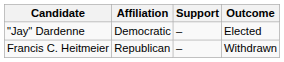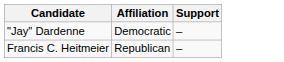 <table class="wikitable">
 <tr>
 <th>Candidate</th>
 <th>Affiliation</th>
 <th>Support</th>
-<th>Outcome</th>
 </tr>
 <tr>
 <td>"Jay" Dardenne</td>
 <td>Democratic</td>
 <td>–</td>
-<td>Elected</td>
 </tr>
 <tr>
 <td>Francis C. Heitmeier</td>
 <td>Republican</td>
 <td>–</td>
-<td>Withdrawn</td>
 </tr>
 </table>
